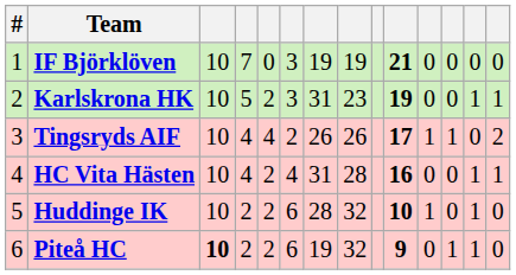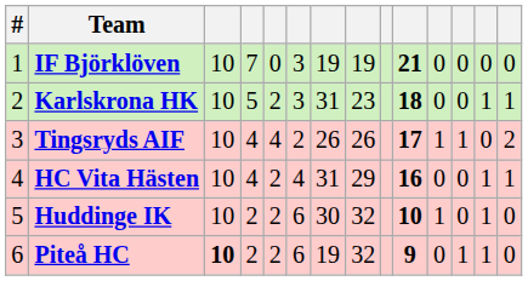 <table class="wikitable sortable">
 <tr>
 <th>#</th>
 <th>Team</th>
 <th></th>
 <th></th>
 <th></th>
 <th></th>
 <th></th>
 <th></th>
 <th></th>
 <th></th>
 <th></th>
 <th></th>
 <th></th>
 <th></th>
 </tr>
 <tr style="background: #D0F0C0;">
 <td>1</td>
 <td> <strong><a href='#'>IF Björklöven</a></strong></td>
 <td style="text-align: center;">10</td>
 <td style="text-align: center;">7</td>
 <td style="text-align: center;">0</td>
 <td style="text-align: center;">3</td>
 <td style="text-align: center;">19</td>
 <td style="text-align: center;">19</td>
 <td style="text-align: center;"></td>
 <td style="text-align: center;"><strong>21</strong></td>
 <td style="text-align: center;">0</td>
 <td style="text-align: center;">0</td>
 <td style="text-align: center;">0</td>
 <td style="text-align: center;">0</td>
 </tr>
 <tr style="background: #D0F0C0;">
 <td>2</td>
 <td><strong><a href='#'>Karlskrona HK</a></strong></td>
 <td style="text-align: center;">10</td>
 <td style="text-align: center;">5</td>
 <td style="text-align: center;">2</td>
 <td style="text-align: center;">3</td>
 <td style="text-align: center;">31</td>
 <td style="text-align: center;">23</td>
 <td style="text-align: center;"></td>
-<td style="text-align: center;"><strong>19</strong></td>
+<td style="text-align: center;"><strong>18</strong></td>
 <td style="text-align: center;">0</td>
 <td style="text-align: center;">0</td>
 <td style="text-align: center;">1</td>
 <td style="text-align: center;">1</td>
 </tr>
 <tr style="background: #FFCCCC;">
 <td>3</td>
 <td> <strong><a href='#'>Tingsryds AIF</a></strong></td>
 <td style="text-align: center;">10</td>
 <td style="text-align: center;">4</td>
 <td style="text-align: center;">4</td>
 <td style="text-align: center;">2</td>
 <td style="text-align: center;">26</td>
 <td style="text-align: center;">26</td>
 <td style="text-align: center;"></td>
 <td style="text-align: center;"><strong>17</strong></td>
 <td style="text-align: center;">1</td>
 <td style="text-align: center;">1</td>
 <td style="text-align: center;">0</td>
 <td style="text-align: center;">2</td>
 </tr>
 <tr style="background: #FFCCCC;">
 <td>4</td>
 <td><strong><a href='#'>HC Vita Hästen</a></strong></td>
 <td style="text-align: center;">10</td>
 <td style="text-align: center;">4</td>
 <td style="text-align: center;">2</td>
 <td style="text-align: center;">4</td>
 <td style="text-align: center;">31</td>
-<td style="text-align: center;">28</td>
+<td style="text-align: center;">29</td>
 <td style="text-align: center;"></td>
 <td style="text-align: center;"><strong>16</strong></td>
 <td style="text-align: center;">0</td>
 <td style="text-align: center;">0</td>
 <td style="text-align: center;">1</td>
 <td style="text-align: center;">1</td>
 </tr>
 <tr style="background: #FFCCCC;">
 <td>5</td>
 <td><strong><a href='#'>Huddinge IK</a></strong></td>
 <td style="text-align: center;">10</td>
 <td style="text-align: center;">2</td>
 <td style="text-align: center;">2</td>
 <td style="text-align: center;">6</td>
-<td style="text-align: center;">28</td>
+<td style="text-align: center;">30</td>
 <td style="text-align: center;">32</td>
 <td style="text-align: center;"></td>
 <td style="text-align: center;"><strong>10</strong></td>
 <td style="text-align: center;">1</td>
 <td style="text-align: center;">0</td>
 <td style="text-align: center;">1</td>
 <td style="text-align: center;">0</td>
 </tr>
 <tr style="background: #FFCCCC;">
 <td>6</td>
 <td><strong><a href='#'>Piteå HC</a></strong></td>
 <td style="text-align: center;"><strong>10</strong></td>
 <td style="text-align: center;">2</td>
 <td style="text-align: center;">2</td>
 <td style="text-align: center;">6</td>
 <td style="text-align: center;">19</td>
 <td style="text-align: center;">32</td>
 <td style="text-align: center;"></td>
 <td style="text-align: center;"><strong>9</strong></td>
 <td style="text-align: center;">0</td>
 <td style="text-align: center;">1</td>
 <td style="text-align: center;">1</td>
 <td style="text-align: center;">0</td>
 </tr>
 </table>
